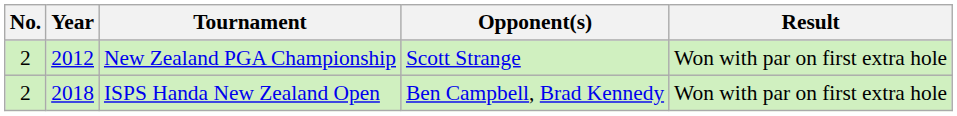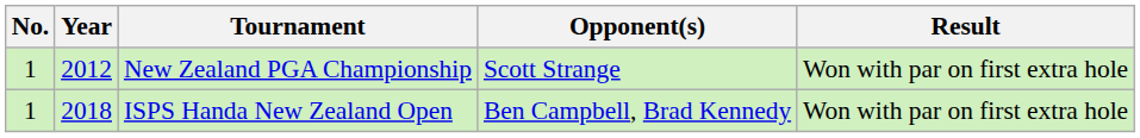 <table class="wikitable" style="font-size:95%;">
 <tr>
 <th>No.</th>
 <th>Year</th>
 <th>Tournament</th>
 <th>Opponent(s)</th>
 <th>Result</th>
 </tr>
 <tr style="background:#D0F0C0;">
-<td align=center>2</td>
+<td align=center>1</td>
 <td><a href='#'>2012</a></td>
 <td><a href='#'>New Zealand PGA Championship</a></td>
 <td> <a href='#'>Scott Strange</a></td>
 <td>Won with par on first extra hole</td>
 </tr>
 <tr style="background:#D0F0C0;">
-<td align=center>2</td>
+<td align=center>1</td>
 <td><a href='#'>2018</a></td>
 <td><a href='#'>ISPS Handa New Zealand Open</a></td>
 <td> <a href='#'>Ben Campbell</a>,  <a href='#'>Brad Kennedy</a></td>
 <td>Won with par on first extra hole</td>
 </tr>
 </table>
